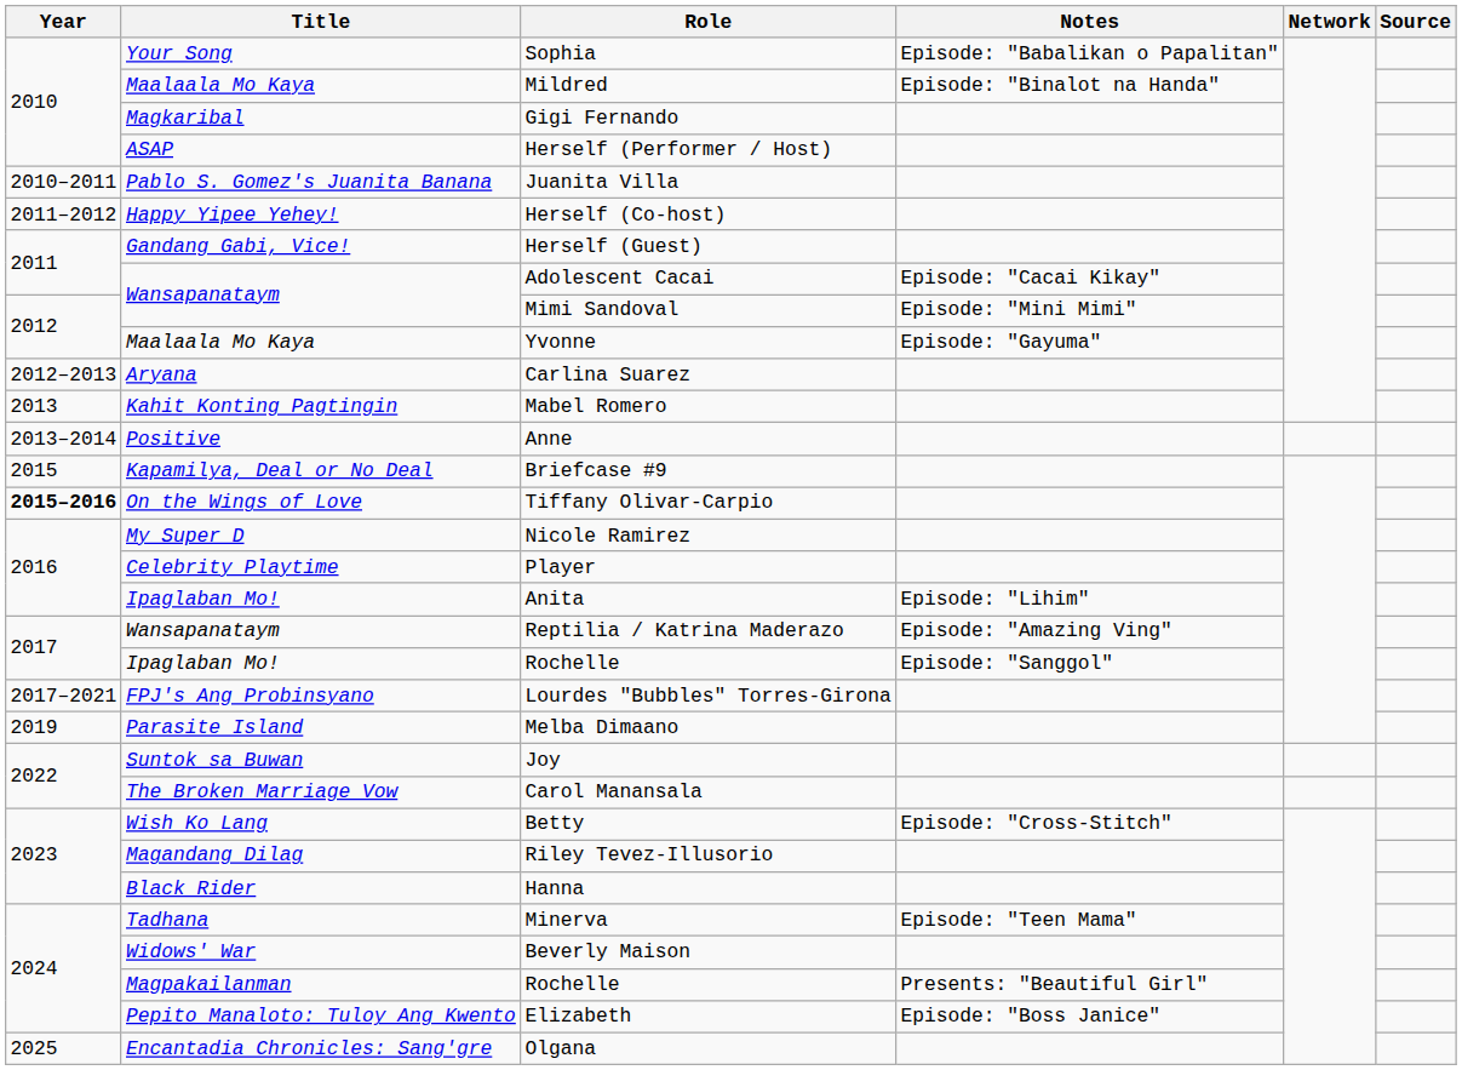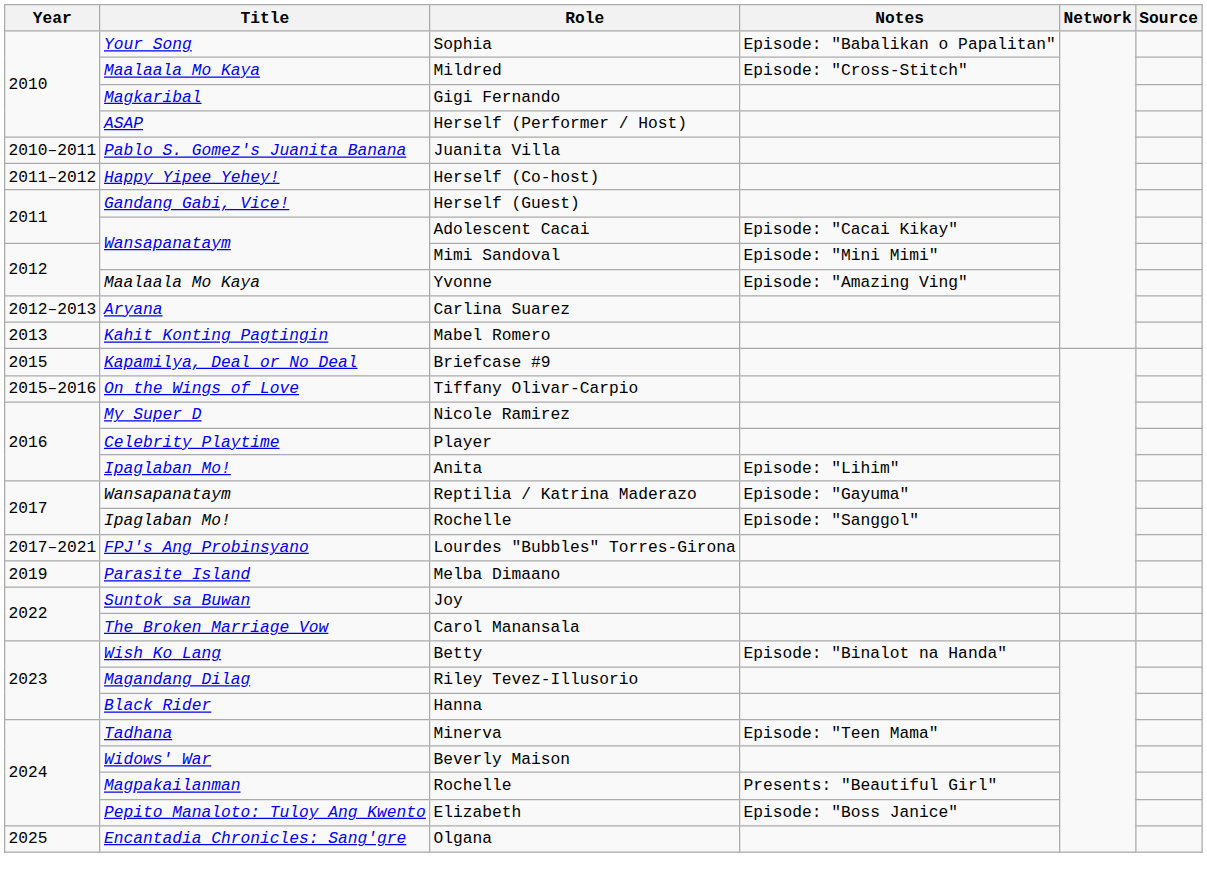 <table class="wikitable sortable">
 <tr>
 <th>Year</th>
 <th>Title</th>
 <th>Role</th>
 <th class="unsortable">Notes</th>
 <th>Network</th>
 <th class="unsortable">Source</th>
 </tr>
 <tr>
 <td rowspan="4">2010</td>
 <td><em><a href='#'>Your Song</a></em></td>
 <td>Sophia</td>
 <td>Episode: "Babalikan o Papalitan"</td>
 <td rowspan="12"></td>
 <td></td>
 </tr>
 <tr>
 <td><em><a href='#'>Maalaala Mo Kaya</a></em></td>
 <td>Mildred</td>
-<td>Episode: "Binalot na Handa"</td>
+<td>Episode: "Cross-Stitch"</td>
 <td></td>
 </tr>
 <tr>
 <td><em><a href='#'>Magkaribal</a></em></td>
 <td>Gigi Fernando</td>
 <td></td>
 <td></td>
 </tr>
 <tr>
 <td><em><a href='#'> ASAP</a></em></td>
 <td>Herself (Performer / Host)</td>
 <td></td>
 <td></td>
 </tr>
 <tr>
 <td>2010–2011</td>
 <td><em><a href='#'> Pablo S. Gomez's Juanita Banana</a></em></td>
 <td>Juanita Villa</td>
 <td></td>
 <td></td>
 </tr>
 <tr>
 <td>2011–2012</td>
 <td><em><a href='#'>Happy Yipee Yehey!</a></em></td>
 <td>Herself (Co-host)</td>
 <td></td>
 <td></td>
 </tr>
 <tr>
 <td rowspan="2">2011</td>
 <td><em><a href='#'>Gandang Gabi, Vice!</a></em></td>
 <td>Herself (Guest)</td>
 <td></td>
 <td></td>
 </tr>
 <tr>
 <td rowspan="2"><em><a href='#'>Wansapanataym</a></em></td>
 <td>Adolescent Cacai</td>
 <td>Episode: "Cacai Kikay"</td>
 <td></td>
 </tr>
 <tr>
 <td rowspan="2">2012</td>
 <td>Mimi Sandoval</td>
 <td>Episode: "Mini Mimi"</td>
 <td></td>
 </tr>
 <tr>
 <td><em>Maalaala Mo Kaya</em></td>
 <td>Yvonne</td>
-<td>Episode: "Gayuma"</td>
+<td>Episode: "Amazing Ving"</td>
 <td></td>
 </tr>
 <tr>
 <td>2012–2013</td>
 <td><em><a href='#'>Aryana</a></em></td>
 <td>Carlina Suarez</td>
 <td></td>
 <td></td>
 </tr>
 <tr>
 <td>2013</td>
 <td><em><a href='#'>Kahit Konting Pagtingin</a></em></td>
 <td>Mabel Romero</td>
 <td></td>
 <td></td>
 </tr>
 <tr>
-<td>2013–2014</td>
-<td><em><a href='#'>Positive</a></em></td>
-<td>Anne</td>
-<td></td>
-<td></td>
-<td></td>
-</tr>
-<tr>
 <td>2015</td>
 <td><em><a href='#'>Kapamilya, Deal or No Deal</a></em></td>
 <td>Briefcase #9</td>
 <td></td>
 <td rowspan="9"></td>
 <td></td>
 </tr>
 <tr>
-<td><strong>2015–2016</strong></td>
+<td>2015–2016</td>
 <td><em><a href='#'>On the Wings of Love</a></em></td>
 <td>Tiffany Olivar-Carpio</td>
 <td></td>
 <td></td>
 </tr>
 <tr>
 <td rowspan="3">2016</td>
 <td><em><a href='#'>My Super D</a></em></td>
 <td>Nicole Ramirez</td>
 <td></td>
 <td></td>
 </tr>
 <tr>
 <td><em><a href='#'>Celebrity Playtime</a></em></td>
 <td>Player</td>
 <td></td>
 <td></td>
 </tr>
 <tr>
 <td><em><a href='#'>Ipaglaban Mo!</a></em></td>
 <td>Anita</td>
 <td>Episode: "Lihim"</td>
 <td></td>
 </tr>
 <tr>
 <td rowspan="2">2017</td>
 <td><em>Wansapanataym</em></td>
 <td>Reptilia / Katrina Maderazo</td>
-<td>Episode: "Amazing Ving"</td>
+<td>Episode: "Gayuma"</td>
 <td></td>
 </tr>
 <tr>
 <td><em>Ipaglaban Mo!</em></td>
 <td>Rochelle</td>
 <td>Episode: "Sanggol"</td>
 <td></td>
 </tr>
 <tr>
 <td>2017–2021</td>
 <td><em><a href='#'>FPJ's Ang Probinsyano</a></em></td>
 <td>Lourdes "Bubbles" Torres-Girona</td>
 <td></td>
 <td></td>
 </tr>
 <tr>
 <td>2019</td>
 <td><em><a href='#'>Parasite Island</a></em></td>
 <td>Melba Dimaano</td>
 <td></td>
 <td></td>
 </tr>
 <tr>
 <td rowspan="2">2022</td>
 <td><em><a href='#'>Suntok sa Buwan</a></em></td>
 <td>Joy</td>
 <td></td>
 <td></td>
 <td></td>
 </tr>
 <tr>
 <td><em><a href='#'>The Broken Marriage Vow</a></em></td>
 <td>Carol Manansala</td>
 <td></td>
 <td></td>
 <td></td>
 </tr>
 <tr>
 <td rowspan="3">2023</td>
 <td><a href='#'><em>Wish Ko Lang</em></a></td>
 <td>Betty</td>
-<td>Episode: "Cross-Stitch"</td>
+<td>Episode: "Binalot na Handa"</td>
 <td rowspan="8"></td>
 <td></td>
 </tr>
 <tr>
 <td><em><a href='#'>Magandang Dilag</a></em></td>
 <td>Riley Tevez-Illusorio</td>
 <td></td>
 <td></td>
 </tr>
 <tr>
 <td><a href='#'><em>Black Rider</em></a></td>
 <td>Hanna</td>
 <td></td>
 <td></td>
 </tr>
 <tr>
 <td rowspan="4">2024</td>
 <td><em><a href='#'>Tadhana</a></em></td>
 <td>Minerva</td>
 <td>Episode: "Teen Mama"</td>
 <td></td>
 </tr>
 <tr>
 <td><em><a href='#'>Widows' War</a></em></td>
 <td>Beverly Maison</td>
 <td></td>
 <td></td>
 </tr>
 <tr>
 <td><em><a href='#'>Magpakailanman</a></em></td>
 <td>Rochelle</td>
 <td>Presents: "Beautiful Girl"</td>
 <td></td>
 </tr>
 <tr>
 <td><a href='#'><em>Pepito Manaloto: Tuloy Ang Kwento</em></a></td>
 <td>Elizabeth</td>
 <td>Episode: "Boss Janice"</td>
 <td></td>
 </tr>
 <tr>
 <td>2025</td>
 <td><em><a href='#'>Encantadia Chronicles: Sang'gre</a></em></td>
 <td>Olgana</td>
 <td></td>
 <td></td>
 </tr>
 </table>
